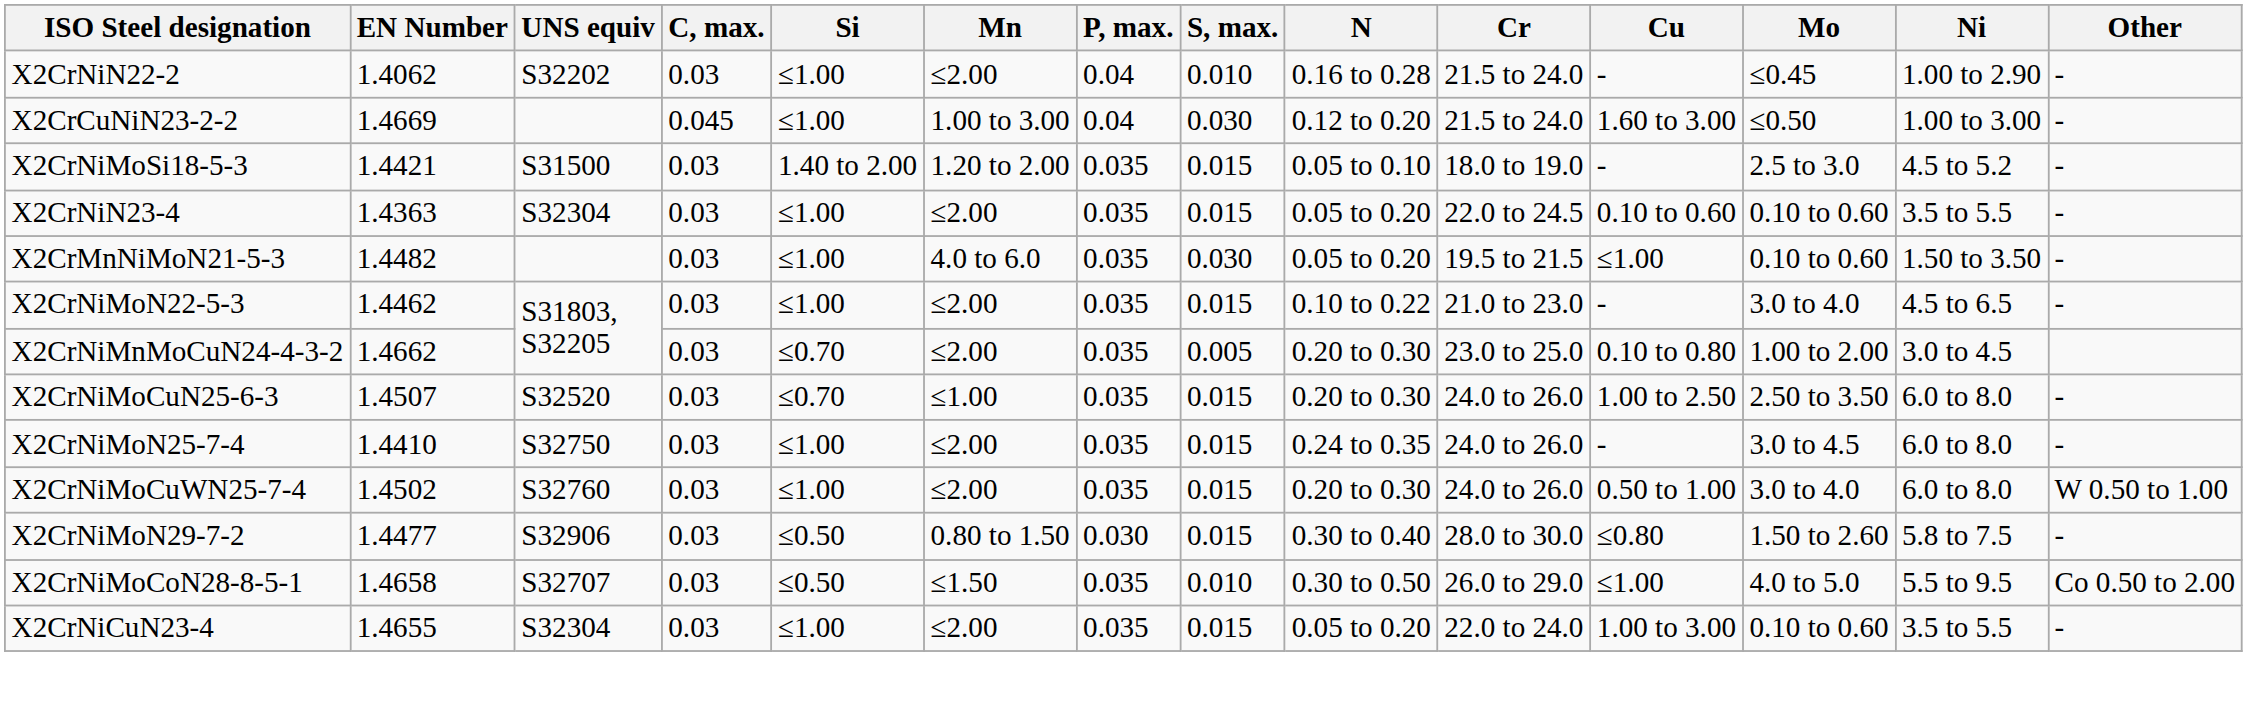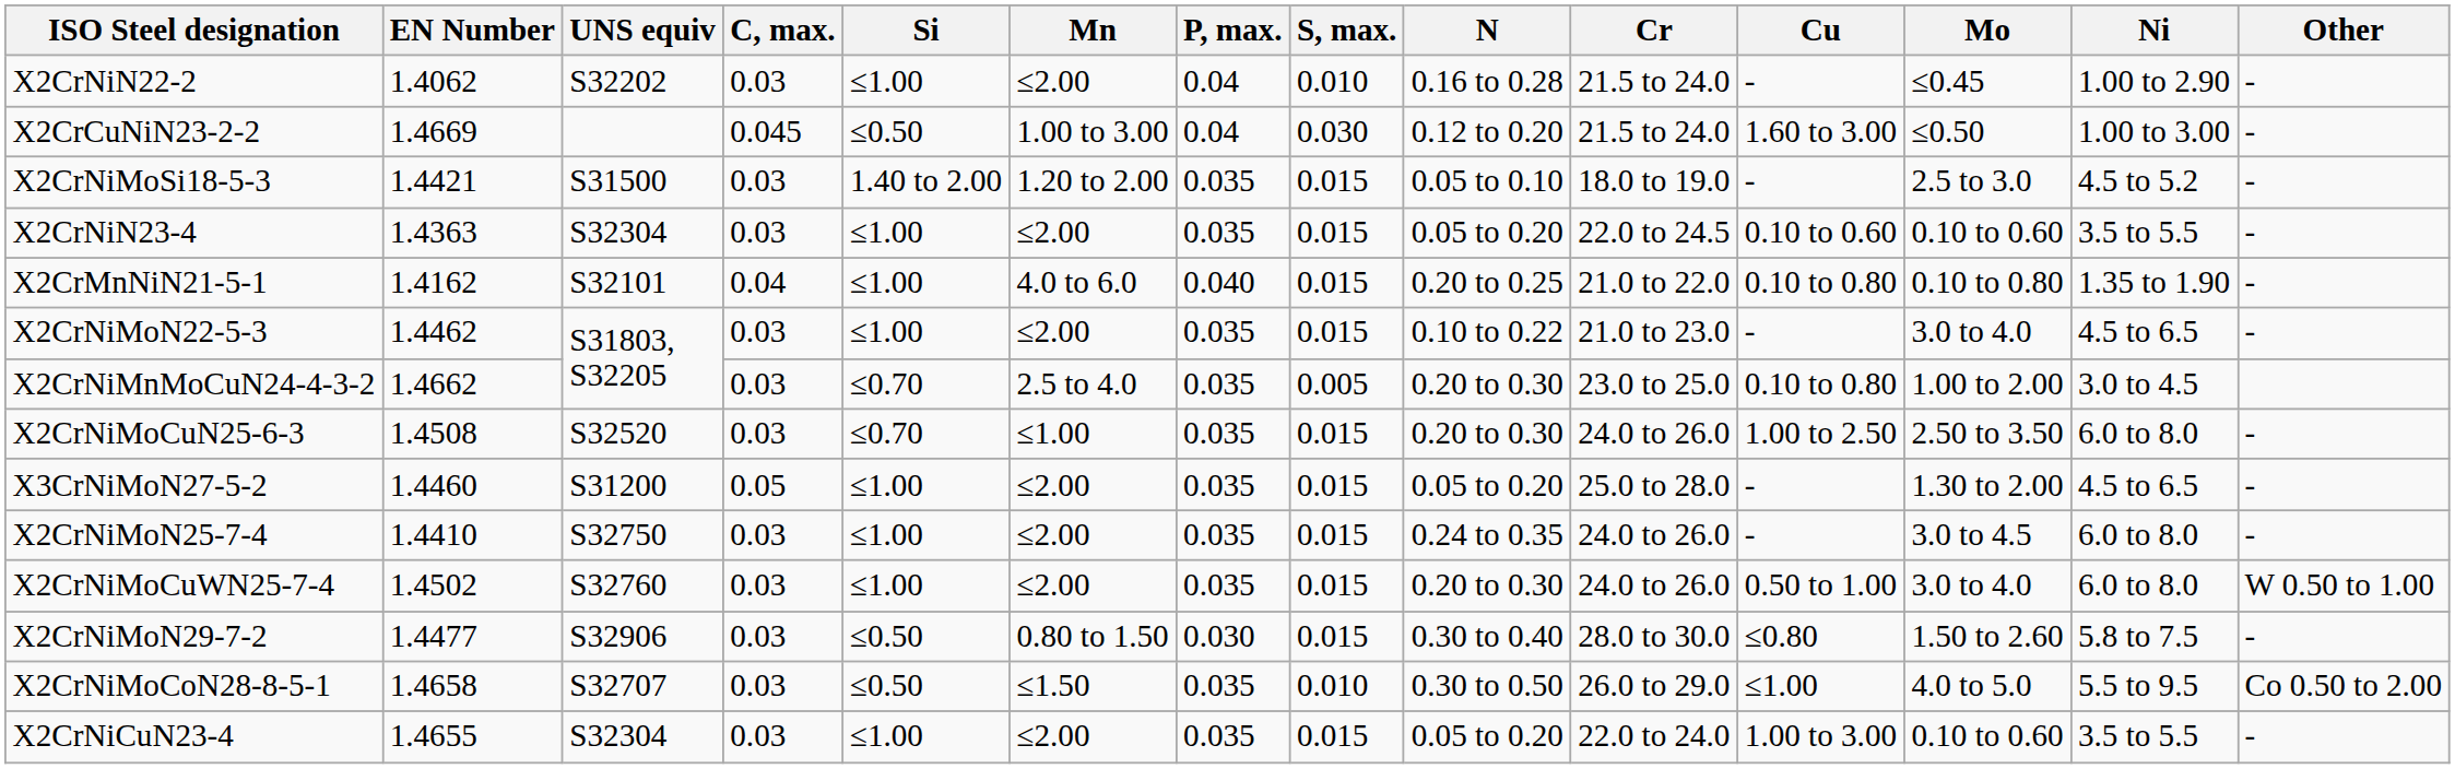 <table class="wikitable">
 <tr>
 <th>ISO Steel designation</th>
 <th>EN Number</th>
 <th>UNS equiv</th>
 <th>C, max.</th>
 <th>Si</th>
 <th>Mn</th>
 <th>P, max.</th>
 <th>S, max.</th>
 <th>N</th>
 <th>Cr</th>
 <th>Cu</th>
 <th>Mo</th>
 <th>Ni</th>
 <th>Other</th>
 </tr>
 <tr>
 <td>X2CrNiN22-2</td>
 <td>1.4062</td>
 <td>S32202</td>
 <td>0.03</td>
 <td>≤1.00</td>
 <td>≤2.00</td>
 <td>0.04</td>
 <td>0.010</td>
 <td>0.16 to 0.28</td>
 <td>21.5 to 24.0</td>
 <td>-</td>
 <td>≤0.45</td>
 <td>1.00 to 2.90</td>
 <td>-</td>
 </tr>
 <tr>
 <td>X2CrCuNiN23-2-2</td>
 <td>1.4669</td>
 <td></td>
 <td>0.045</td>
-<td>≤1.00</td>
+<td>≤0.50</td>
 <td>1.00 to 3.00</td>
 <td>0.04</td>
 <td>0.030</td>
 <td>0.12 to 0.20</td>
 <td>21.5 to 24.0</td>
 <td>1.60 to 3.00</td>
 <td>≤0.50</td>
 <td>1.00 to 3.00</td>
 <td>-</td>
 </tr>
 <tr>
 <td>X2CrNiMoSi18-5-3</td>
 <td>1.4421</td>
 <td>S31500</td>
 <td>0.03</td>
 <td>1.40 to 2.00</td>
 <td>1.20 to 2.00</td>
 <td>0.035</td>
 <td>0.015</td>
 <td>0.05 to 0.10</td>
 <td>18.0 to 19.0</td>
 <td>-</td>
 <td>2.5 to 3.0</td>
 <td>4.5 to 5.2</td>
 <td>-</td>
 </tr>
 <tr>
 <td>X2CrNiN23-4</td>
 <td>1.4363</td>
 <td>S32304</td>
 <td>0.03</td>
 <td>≤1.00</td>
 <td>≤2.00</td>
 <td>0.035</td>
 <td>0.015</td>
 <td>0.05 to 0.20</td>
 <td>22.0 to 24.5</td>
 <td>0.10 to 0.60</td>
 <td>0.10 to 0.60</td>
 <td>3.5 to 5.5</td>
 <td>-</td>
 </tr>
 <tr>
-<td>X2CrMnNiMoN21-5-3</td>
-<td>1.4482</td>
-<td></td>
-<td>0.03</td>
+<td>X2CrMnNiN21-5-1</td>
+<td>1.4162</td>
+<td>S32101</td>
+<td>0.04</td>
 <td>≤1.00</td>
 <td>4.0 to 6.0</td>
-<td>0.035</td>
-<td>0.030</td>
-<td>0.05 to 0.20</td>
-<td>19.5 to 21.5</td>
-<td>≤1.00</td>
-<td>0.10 to 0.60</td>
-<td>1.50 to 3.50</td>
+<td>0.040</td>
+<td>0.015</td>
+<td>0.20 to 0.25</td>
+<td>21.0 to 22.0</td>
+<td>0.10 to 0.80</td>
+<td>0.10 to 0.80</td>
+<td>1.35 to 1.90</td>
 <td>-</td>
 </tr>
 <tr>
 <td>X2CrNiMoN22-5-3</td>
 <td>1.4462</td>
 <td rowspan="2">S31803,<br>S32205</td>
 <td>0.03</td>
 <td>≤1.00</td>
 <td>≤2.00</td>
 <td>0.035</td>
 <td>0.015</td>
 <td>0.10 to 0.22</td>
 <td>21.0 to 23.0</td>
 <td>-</td>
 <td>3.0 to 4.0</td>
 <td>4.5 to 6.5</td>
 <td>-</td>
 </tr>
 <tr>
 <td>X2CrNiMnMoCuN24-4-3-2</td>
 <td>1.4662</td>
 <td>0.03</td>
 <td>≤0.70</td>
-<td>≤2.00</td>
+<td>2.5 to 4.0</td>
 <td>0.035</td>
 <td>0.005</td>
 <td>0.20 to 0.30</td>
 <td>23.0 to 25.0</td>
 <td>0.10 to 0.80</td>
 <td>1.00 to 2.00</td>
 <td>3.0 to  4.5</td>
 <td></td>
 </tr>
 <tr>
 <td>X2CrNiMoCuN25-6-3</td>
-<td>1.4507</td>
+<td>1.4508</td>
 <td>S32520</td>
 <td>0.03</td>
 <td>≤0.70</td>
 <td>≤1.00</td>
 <td>0.035</td>
 <td>0.015</td>
 <td>0.20 to 0.30</td>
 <td>24.0 to 26.0</td>
 <td>1.00 to 2.50</td>
 <td>2.50 to 3.50</td>
 <td>6.0 to 8.0</td>
+<td>-</td>
+</tr>
+<tr>
+<td>X3CrNiMoN27-5-2</td>
+<td>1.4460</td>
+<td>S31200</td>
+<td>0.05</td>
+<td>≤1.00</td>
+<td>≤2.00</td>
+<td>0.035</td>
+<td>0.015</td>
+<td>0.05 to 0.20</td>
+<td>25.0 to 28.0</td>
+<td>-</td>
+<td>1.30 to 2.00</td>
+<td>4.5 to 6.5</td>
 <td>-</td>
 </tr>
 <tr>
 <td>X2CrNiMoN25-7-4</td>
 <td>1.4410</td>
 <td>S32750</td>
 <td>0.03</td>
 <td>≤1.00</td>
 <td>≤2.00</td>
 <td>0.035</td>
 <td>0.015</td>
 <td>0.24 to 0.35</td>
 <td>24.0 to 26.0</td>
 <td>-</td>
 <td>3.0 to 4.5</td>
 <td>6.0 to 8.0</td>
 <td>-</td>
 </tr>
 <tr>
 <td>X2CrNiMoCuWN25-7-4</td>
 <td>1.4502</td>
 <td>S32760</td>
 <td>0.03</td>
 <td>≤1.00</td>
 <td>≤2.00</td>
 <td>0.035</td>
 <td>0.015</td>
 <td>0.20 to 0.30</td>
 <td>24.0 to 26.0</td>
 <td>0.50 to 1.00</td>
 <td>3.0 to 4.0</td>
 <td>6.0 to 8.0</td>
 <td>W 0.50 to 1.00</td>
 </tr>
 <tr>
 <td>X2CrNiMoN29-7-2</td>
 <td>1.4477</td>
 <td>S32906</td>
 <td>0.03</td>
 <td>≤0.50</td>
 <td>0.80 to 1.50</td>
 <td>0.030</td>
 <td>0.015</td>
 <td>0.30 to 0.40</td>
 <td>28.0 to 30.0</td>
 <td>≤0.80</td>
 <td>1.50 to 2.60</td>
 <td>5.8 to 7.5</td>
 <td>-</td>
 </tr>
 <tr>
 <td>X2CrNiMoCoN28-8-5-1</td>
 <td>1.4658</td>
 <td>S32707</td>
 <td>0.03</td>
 <td>≤0.50</td>
 <td>≤1.50</td>
 <td>0.035</td>
 <td>0.010</td>
 <td>0.30 to 0.50</td>
 <td>26.0 to 29.0</td>
 <td>≤1.00</td>
 <td>4.0 to 5.0</td>
 <td>5.5 to 9.5</td>
 <td>Co 0.50 to 2.00</td>
 </tr>
 <tr>
 <td>X2CrNiCuN23-4</td>
 <td>1.4655</td>
 <td>S32304</td>
 <td>0.03</td>
 <td>≤1.00</td>
 <td>≤2.00</td>
 <td>0.035</td>
 <td>0.015</td>
 <td>0.05 to 0.20</td>
 <td>22.0 to 24.0</td>
 <td>1.00 to 3.00</td>
 <td>0.10 to 0.60</td>
 <td>3.5 to 5.5</td>
 <td>-</td>
 </tr>
 </table>
